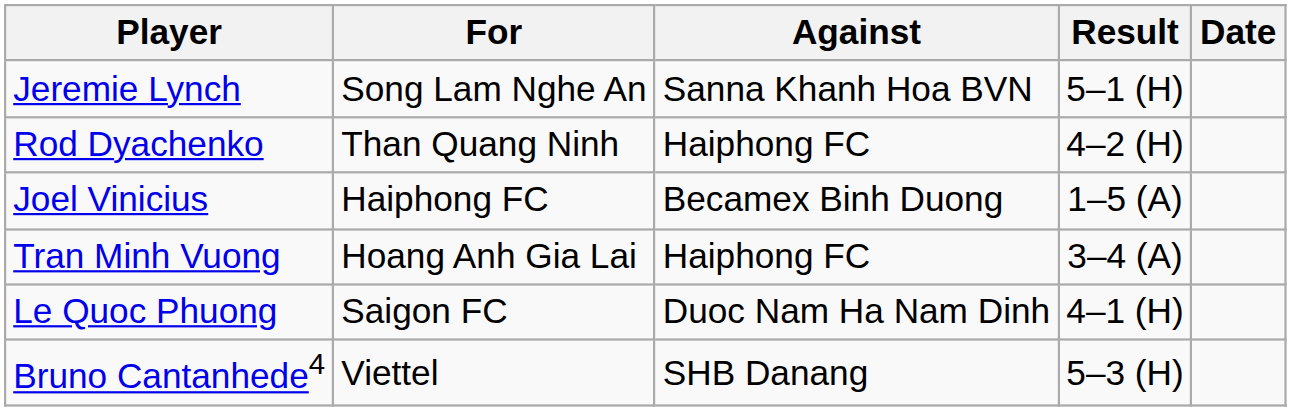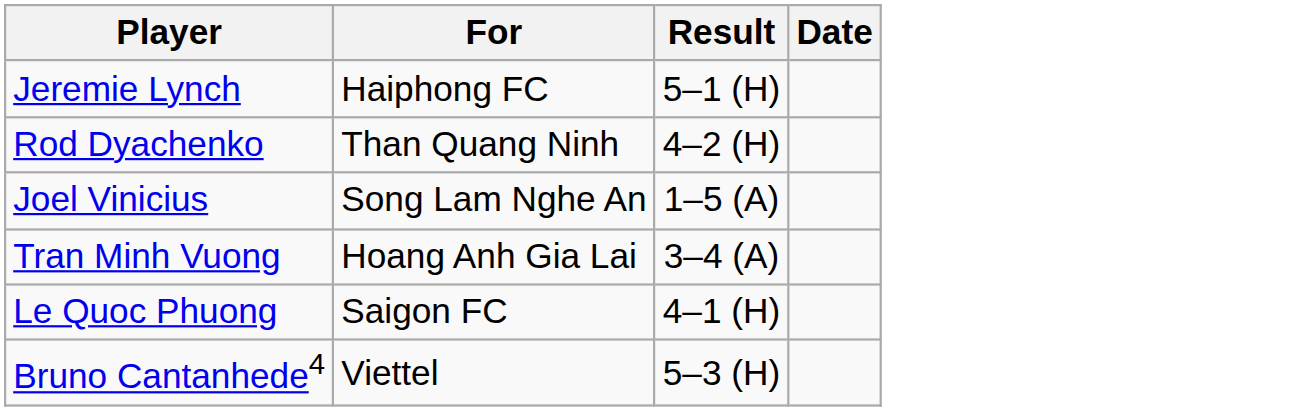 <table class="wikitable">
 <tr>
 <th>Player</th>
 <th>For</th>
-<th>Against</th>
 <th>Result</th>
 <th>Date</th>
 </tr>
 <tr>
 <td align="left"> <a href='#'>Jeremie Lynch</a></td>
-<td align="left">Song Lam Nghe An</td>
-<td align="left">Sanna Khanh Hoa BVN</td>
+<td align="left">Haiphong FC</td>
 <td align="center">5–1 (H)</td>
 <td align="left"></td>
 </tr>
 <tr>
 <td align="left"> <a href='#'>Rod Dyachenko</a></td>
 <td align="left">Than Quang Ninh</td>
-<td align="left">Haiphong FC</td>
 <td align="center">4–2 (H)</td>
 <td align="left"></td>
 </tr>
 <tr>
 <td align="left"> <a href='#'>Joel Vinicius</a></td>
-<td align="left">Haiphong FC</td>
-<td align="left">Becamex Binh Duong</td>
+<td align="left">Song Lam Nghe An</td>
 <td align="center">1–5 (A)</td>
 <td align="left"></td>
 </tr>
 <tr>
 <td align="left"> <a href='#'>Tran Minh Vuong</a></td>
 <td align="left">Hoang Anh Gia Lai</td>
-<td align="left">Haiphong FC</td>
 <td align="center">3–4 (A)</td>
 <td align="left"></td>
 </tr>
 <tr>
 <td align="left"> <a href='#'>Le Quoc Phuong</a></td>
 <td align="left">Saigon FC</td>
-<td align="left">Duoc Nam Ha Nam Dinh</td>
 <td align="center">4–1 (H)</td>
 <td align="left"></td>
 </tr>
 <tr>
 <td align="left"> <a href='#'>Bruno Cantanhede</a><sup>4</sup></td>
 <td align="left">Viettel</td>
-<td align="left">SHB Danang</td>
 <td align="center">5–3 (H)</td>
 <td align="left"></td>
 </tr>
 </table>
